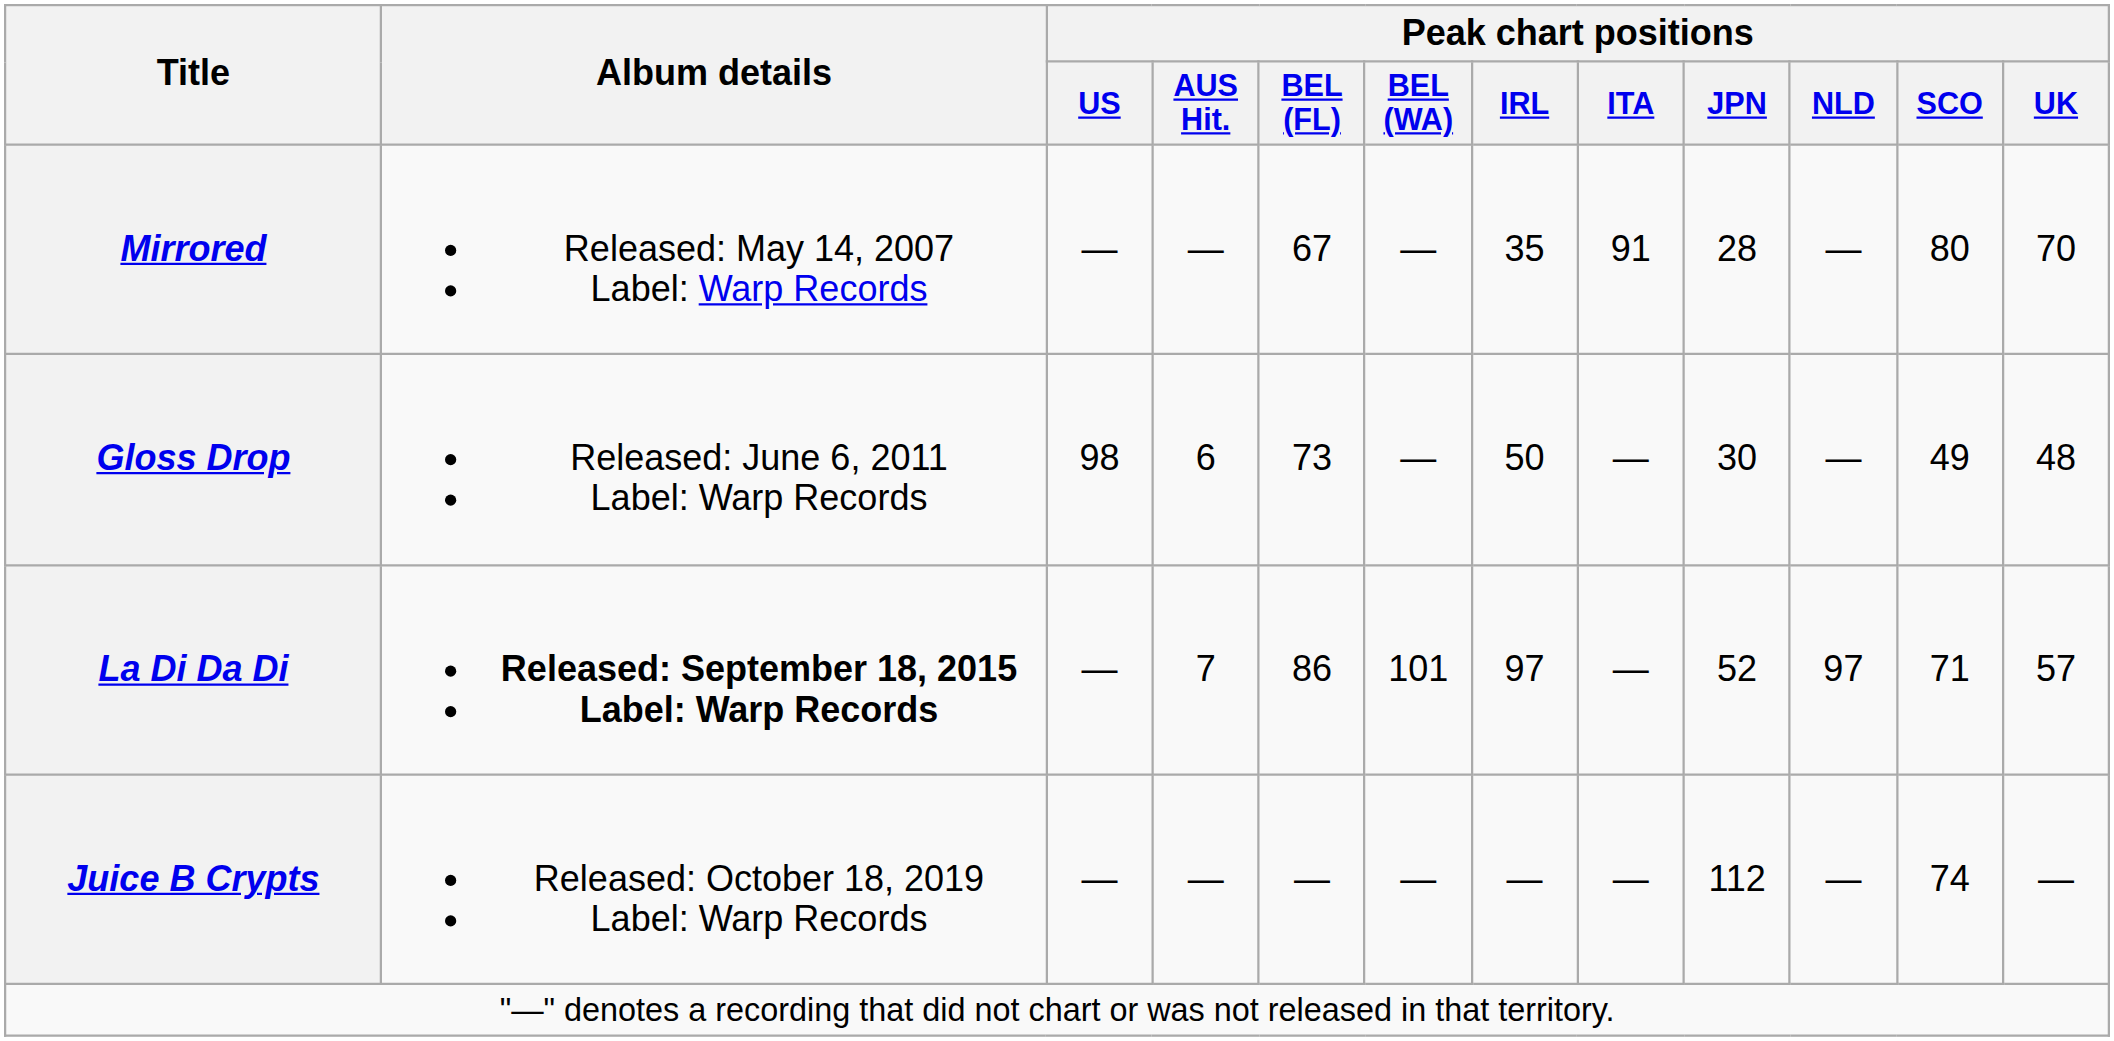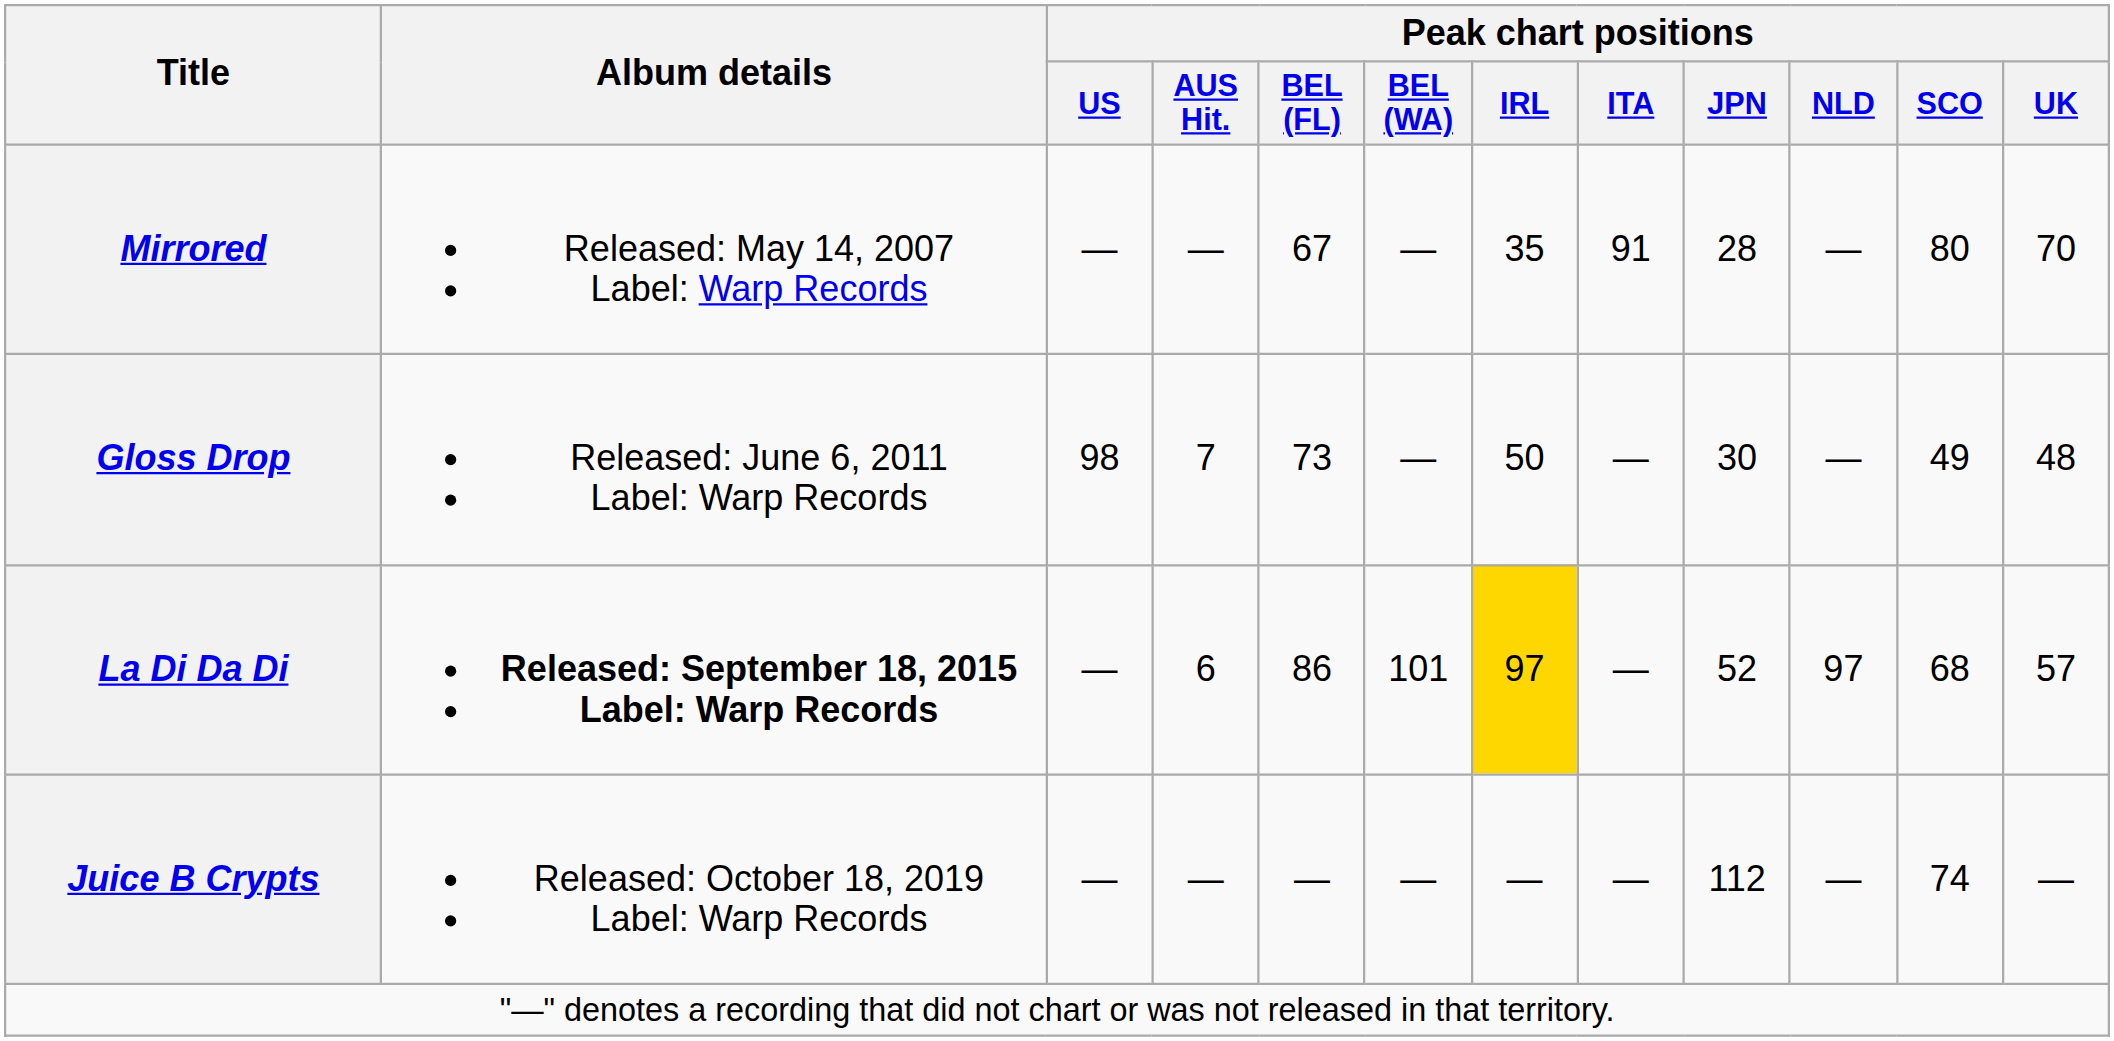 <table class="wikitable plainrowheaders" style="text-align:center;">
 <tr>
 <th scope="col" rowspan="2" style="width:10em;">Title</th>
 <th scope="col" rowspan="2" style="width:18em;">Album details</th>
 <th scope="col" colspan="10">Peak chart positions</th>
 </tr>
 <tr>
 <th scope="col" style="width:3em;font-size:85%;"><a href='#'>US</a><br></th>
 <th scope="col" style="width:3em;font-size:85%;"><a href='#'>AUS<br>Hit.</a><br></th>
 <th scope="col" style="width:3em;font-size:85%;"><a href='#'>BEL<br>(FL)</a><br></th>
 <th scope="col" style="width:3em;font-size:85%;"><a href='#'>BEL<br>(WA)</a><br></th>
 <th scope="col" style="width:3em;font-size:85%;"><a href='#'>IRL</a><br></th>
 <th scope="col" style="width:3em;font-size:85%;"><a href='#'>ITA</a><br></th>
 <th scope="col" style="width:3em;font-size:85%;"><a href='#'>JPN</a><br></th>
 <th scope="col" style="width:3em;font-size:85%;"><a href='#'>NLD</a><br></th>
 <th scope="col" style="width:3em;font-size:85%;"><a href='#'>SCO</a><br></th>
 <th scope="col" style="width:3em;font-size:85%;"><a href='#'>UK</a><br></th>
 </tr>
 <tr>
 <th scope="row"><em><a href='#'>Mirrored</a></em></th>
 <td><br><ul><li>Released: May 14, 2007</li><li>Label: <a href='#'>Warp Records</a></li></ul></td>
 <td>—</td>
 <td>—</td>
 <td>67</td>
 <td>—</td>
 <td>35</td>
 <td>91</td>
 <td>28</td>
 <td>—</td>
 <td>80</td>
 <td>70</td>
 </tr>
 <tr>
 <th scope="row"><em><a href='#'>Gloss Drop</a></em></th>
 <td><br><ul><li>Released: June 6, 2011</li><li>Label: Warp Records</li></ul></td>
 <td>98</td>
-<td>6</td>
+<td>7</td>
 <td>73</td>
 <td>—</td>
 <td>50</td>
 <td>—</td>
 <td>30</td>
 <td>—</td>
 <td>49</td>
 <td>48</td>
 </tr>
 <tr>
 <th scope="row"><em><a href='#'>La Di Da Di</a></em></th>
 <td><strong><br><ul><li>Released: September 18, 2015</li><li>Label: Warp Records</li></ul></strong></td>
 <td>—</td>
-<td>7</td>
+<td>6</td>
 <td>86</td>
 <td>101</td>
-<td>97</td>
+<td style="background: gold;">97</td>
 <td>—</td>
 <td>52</td>
 <td>97</td>
-<td>71</td>
+<td>68</td>
 <td>57</td>
 </tr>
 <tr>
 <th scope="row"><em><a href='#'>Juice B Crypts</a></em></th>
 <td><br><ul><li>Released: October 18, 2019</li><li>Label: Warp Records</li></ul></td>
 <td>—</td>
 <td>—</td>
 <td>—</td>
 <td>—</td>
 <td>—</td>
 <td>—</td>
 <td>112</td>
 <td>—</td>
 <td>74</td>
 <td>—</td>
 </tr>
 <tr>
 <td colspan="14" style="font-size:90%">"—" denotes a recording that did not chart or was not released in that territory.</td>
 </tr>
 </table>
